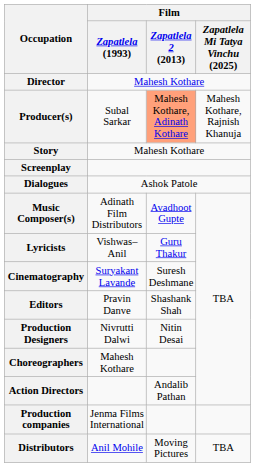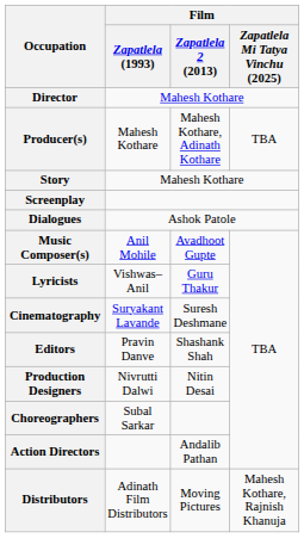 <table class="wikitable" style="text-align:center;" width="60%">
 <tr>
 <th rowspan="2">Occupation</th>
 <th colspan="3">Film</th>
 </tr>
 <tr>
 <th scope="col" style="width:10%"><em><a href='#'>Zapatlela</a></em><br>(1993)</th>
 <th scope="col" style="width:10%"><em><a href='#'>Zapatlela 2</a></em><br>(2013)</th>
 <th><em>Zapatlela Mi Tatya Vinchu</em> (2025)</th>
 </tr>
 <tr>
 <th>Director</th>
 <td colspan="3"><a href='#'>Mahesh Kothare</a></td>
 </tr>
 <tr>
 <th>Producer(s)</th>
-<td>Subal Sarkar</td>
-<td style="background: lightsalmon;">Mahesh Kothare, <a href='#'>Adinath Kothare</a></td>
-<td>Mahesh Kothare, Rajnish Khanuja</td>
+<td>Mahesh Kothare</td>
+<td>Mahesh Kothare, <a href='#'>Adinath Kothare</a></td>
+<td>TBA</td>
 </tr>
 <tr>
 <th>Story</th>
 <td colspan="3">Mahesh Kothare</td>
 </tr>
 <tr>
 <th>Screenplay</th>
 <td colspan="3"></td>
 </tr>
 <tr>
 <th>Dialogues</th>
 <td colspan="3">Ashok Patole</td>
 </tr>
 <tr>
 <th>Music Composer(s)</th>
-<td>Adinath Film Distributors</td>
+<td><a href='#'>Anil Mohile</a></td>
 <td><a href='#'>Avadhoot Gupte</a></td>
 <td rowspan="7">TBA</td>
 </tr>
 <tr>
 <th>Lyricists</th>
 <td>Vishwas–Anil</td>
 <td><a href='#'>Guru Thakur</a></td>
 </tr>
 <tr>
 <th>Cinematography</th>
 <td><a href='#'>Suryakant Lavande</a></td>
 <td>Suresh Deshmane</td>
 </tr>
 <tr>
 <th>Editors</th>
 <td>Pravin Danve</td>
 <td>Shashank Shah</td>
 </tr>
 <tr>
 <th>Production Designers</th>
 <td>Nivrutti Dalwi</td>
 <td>Nitin Desai</td>
 </tr>
 <tr>
 <th>Choreographers</th>
-<td>Mahesh Kothare</td>
+<td>Subal Sarkar</td>
 <td></td>
 </tr>
 <tr>
 <th>Action Directors</th>
 <td></td>
 <td>Andalib Pathan</td>
 </tr>
 <tr>
-<th>Production companies</th>
-<td>Jenma Films International</td>
-<td></td>
-<td></td>
-</tr>
-<tr>
 <th>Distributors</th>
-<td><a href='#'>Anil Mohile</a></td>
+<td>Adinath Film Distributors</td>
 <td>Moving Pictures</td>
-<td>TBA</td>
+<td>Mahesh Kothare, Rajnish Khanuja</td>
 </tr>
 </table>
